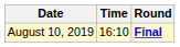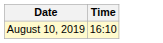 <table class="wikitable">
 <tr>
 <th>Date</th>
 <th>Time</th>
-<th>Round</th>
 </tr>
 <tr style=background:lemonchiffon>
 <td>August 10, 2019</td>
 <td>16:10</td>
-<td><strong><a href='#'>Final</a></strong></td>
 </tr>
 </table>
